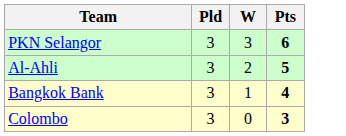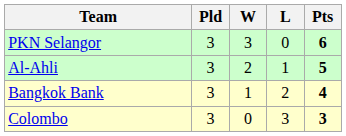 <table class=wikitable style="text-align:center">
 <tr>
 <th width=180>Team</th>
 <th width=30>Pld</th>
 <th width=30>W</th>
+<th width=30>L</th>
 <th width=30>Pts</th>
 </tr>
 <tr bgcolor="#ccffcc">
 <td align="left"> <a href='#'>PKN Selangor</a></td>
 <td>3</td>
 <td>3</td>
+<td>0</td>
 <td><strong>6</strong></td>
 </tr>
 <tr bgcolor="#ccffcc">
 <td align="left"> <a href='#'>Al-Ahli</a></td>
 <td>3</td>
 <td>2</td>
+<td>1</td>
 <td><strong>5</strong></td>
 </tr>
 <tr bgcolor="#ffffcc">
 <td align="left"> <a href='#'>Bangkok Bank</a></td>
 <td>3</td>
 <td>1</td>
+<td>2</td>
 <td><strong>4</strong></td>
 </tr>
 <tr bgcolor="#ffffcc">
 <td align="left"> <a href='#'>Colombo</a></td>
 <td>3</td>
 <td>0</td>
+<td>3</td>
 <td><strong>3</strong></td>
 </tr>
 </table>
